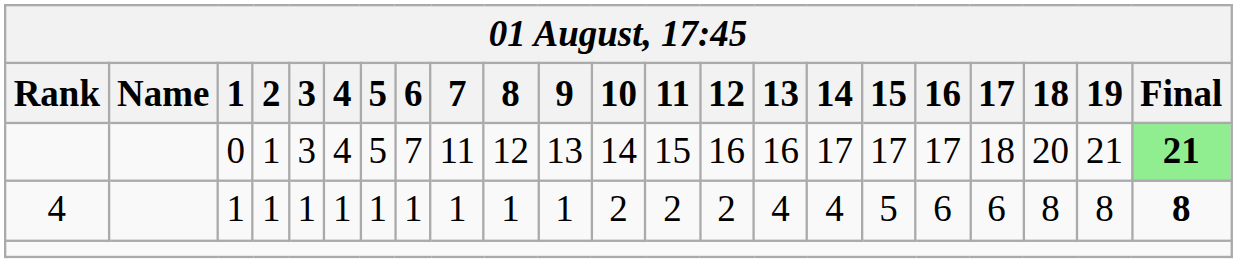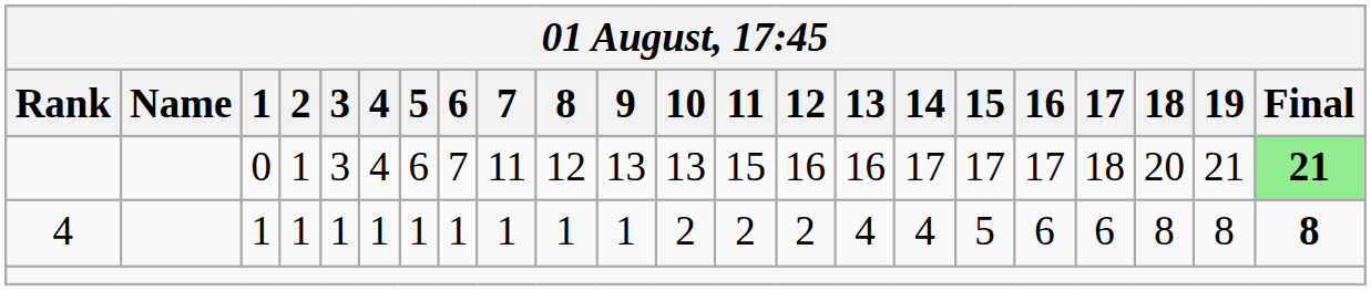 <table class=wikitable style="text-align:center; width: 55%">
 <tr>
 <th colspan=22><em>01 August, 17:45</em></th>
 </tr>
 <tr>
 <th>Rank</th>
 <th>Name</th>
 <th>1</th>
 <th>2</th>
 <th>3</th>
 <th>4</th>
 <th>5</th>
 <th>6</th>
 <th>7</th>
 <th>8</th>
 <th>9</th>
 <th>10</th>
 <th>11</th>
 <th>12</th>
 <th>13</th>
 <th>14</th>
 <th>15</th>
 <th>16</th>
 <th>17</th>
 <th>18</th>
 <th>19</th>
 <th>Final</th>
 </tr>
 <tr>
 <td></td>
 <td align=left><strong></strong></td>
 <td>0</td>
 <td>1</td>
 <td>3</td>
 <td>4</td>
-<td>5</td>
+<td>6</td>
 <td>7</td>
 <td>11</td>
 <td>12</td>
 <td>13</td>
-<td>14</td>
+<td>13</td>
 <td>15</td>
 <td>16</td>
 <td>16</td>
 <td>17</td>
 <td>17</td>
 <td>17</td>
 <td>18</td>
 <td>20</td>
 <td>21</td>
 <td style="background: lightgreen;"><strong>21</strong></td>
 </tr>
 <tr>
 <td>4</td>
 <td align=left></td>
 <td>1</td>
 <td>1</td>
 <td>1</td>
 <td>1</td>
 <td>1</td>
 <td>1</td>
 <td>1</td>
 <td>1</td>
 <td>1</td>
 <td>2</td>
 <td>2</td>
 <td>2</td>
 <td>4</td>
 <td>4</td>
 <td>5</td>
 <td>6</td>
 <td>6</td>
 <td>8</td>
 <td>8</td>
 <td><strong>8</strong></td>
 </tr>
 <tr>
 <td colspan=22></td>
 </tr>
 </table>
